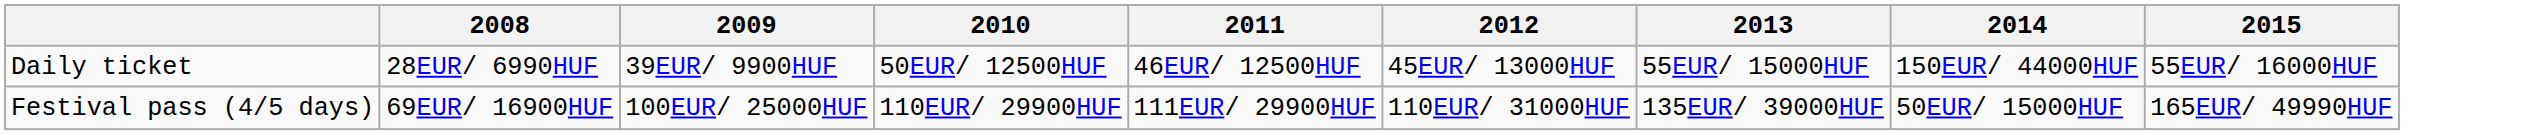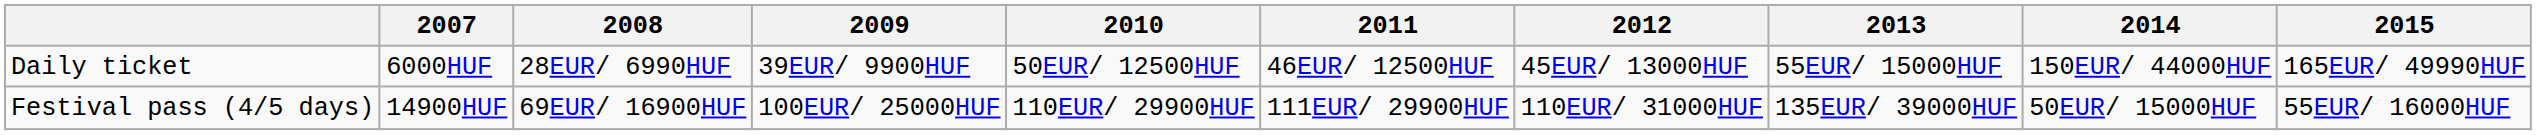 <table class="wikitable" border="1">
 <tr>
 <th></th>
+<th>2007</th>
 <th>2008</th>
 <th>2009</th>
 <th>2010</th>
 <th>2011</th>
 <th>2012</th>
 <th>2013</th>
 <th>2014</th>
 <th>2015</th>
 </tr>
 <tr>
 <td>Daily ticket</td>
+<td>6000<a href='#'>HUF</a></td>
 <td>28<a href='#'>EUR</a>/ 6990<a href='#'>HUF</a></td>
 <td>39<a href='#'>EUR</a>/ 9900<a href='#'>HUF</a></td>
 <td>50<a href='#'>EUR</a>/ 12500<a href='#'>HUF</a></td>
 <td>46<a href='#'>EUR</a>/ 12500<a href='#'>HUF</a></td>
 <td>45<a href='#'>EUR</a>/ 13000<a href='#'>HUF</a></td>
 <td>55<a href='#'>EUR</a>/ 15000<a href='#'>HUF</a></td>
 <td>150<a href='#'>EUR</a>/ 44000<a href='#'>HUF</a></td>
-<td>55<a href='#'>EUR</a>/ 16000<a href='#'>HUF</a></td>
+<td>165<a href='#'>EUR</a>/ 49990<a href='#'>HUF</a></td>
 </tr>
 <tr>
 <td>Festival pass (4/5 days)</td>
+<td>14900<a href='#'>HUF</a></td>
 <td>69<a href='#'>EUR</a>/ 16900<a href='#'>HUF</a></td>
 <td>100<a href='#'>EUR</a>/ 25000<a href='#'>HUF</a></td>
 <td>110<a href='#'>EUR</a>/ 29900<a href='#'>HUF</a></td>
 <td>111<a href='#'>EUR</a>/ 29900<a href='#'>HUF</a></td>
 <td>110<a href='#'>EUR</a>/ 31000<a href='#'>HUF</a></td>
 <td>135<a href='#'>EUR</a>/ 39000<a href='#'>HUF</a></td>
 <td>50<a href='#'>EUR</a>/ 15000<a href='#'>HUF</a></td>
-<td>165<a href='#'>EUR</a>/ 49990<a href='#'>HUF</a></td>
+<td>55<a href='#'>EUR</a>/ 16000<a href='#'>HUF</a></td>
 </tr>
 </table>
